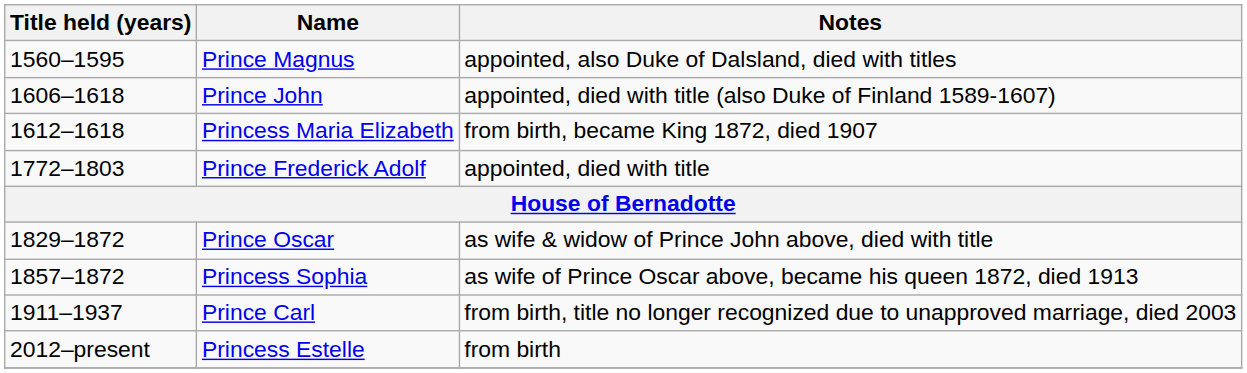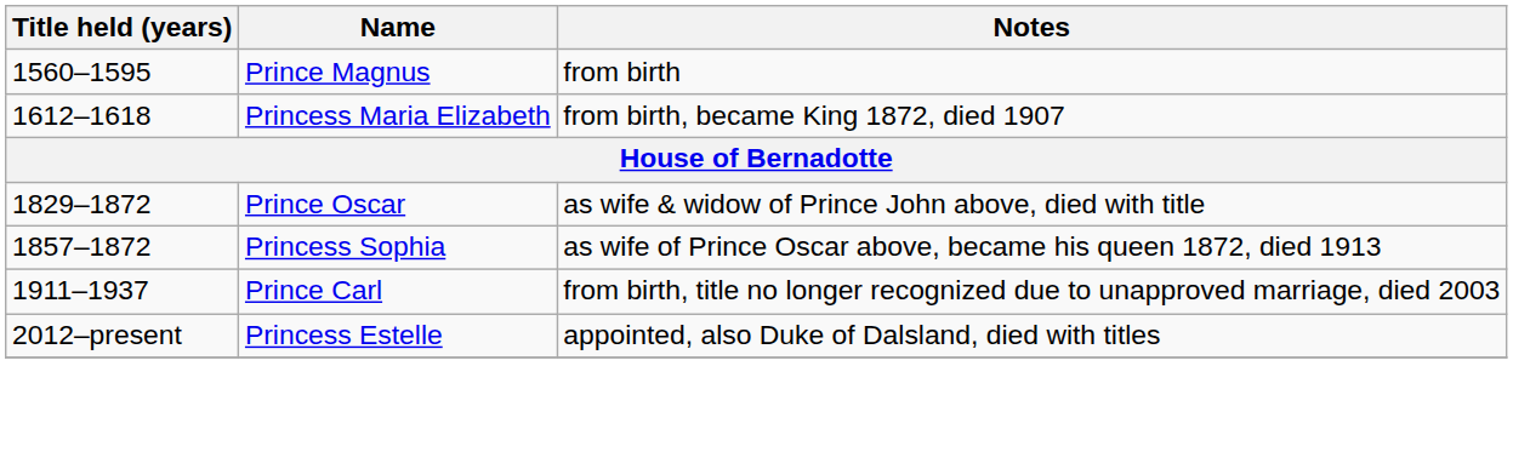 <table class="wikitable">
 <tr>
 <th><strong>Title held (years)</strong></th>
 <th><strong>Name</strong></th>
 <th><strong>Notes</strong></th>
 </tr>
 <tr>
 <td>1560–1595</td>
 <td><a href='#'>Prince Magnus</a></td>
-<td>appointed, also Duke of Dalsland, died with titles</td>
-</tr>
-<tr>
-<td>1606–1618</td>
-<td><a href='#'>Prince John</a></td>
-<td>appointed, died with title (also Duke of Finland 1589-1607)</td>
+<td>from birth</td>
 </tr>
 <tr>
 <td>1612–1618</td>
 <td><a href='#'>Princess Maria Elizabeth</a></td>
 <td>from birth, became King 1872, died 1907</td>
-</tr>
-<tr>
-<td>1772–1803</td>
-<td><a href='#'>Prince Frederick Adolf</a></td>
-<td>appointed, died with title</td>
 </tr>
 <tr>
 <th colspan=3><a href='#'>House of Bernadotte</a></th>
 </tr>
 <tr>
 <td>1829–1872</td>
 <td><a href='#'>Prince Oscar</a></td>
 <td>as wife & widow of Prince John above, died with title</td>
 </tr>
 <tr>
 <td>1857–1872</td>
 <td><a href='#'>Princess Sophia</a></td>
 <td>as wife of Prince Oscar above, became his queen 1872, died 1913</td>
 </tr>
 <tr>
 <td>1911–1937</td>
 <td><a href='#'>Prince Carl</a></td>
 <td>from birth, title no longer recognized due to unapproved marriage, died 2003</td>
 </tr>
 <tr>
 <td>2012–present</td>
 <td><a href='#'>Princess Estelle</a></td>
-<td>from birth</td>
+<td>appointed, also Duke of Dalsland, died with titles</td>
 </tr>
 <tr>
 </tr>
 </table>
